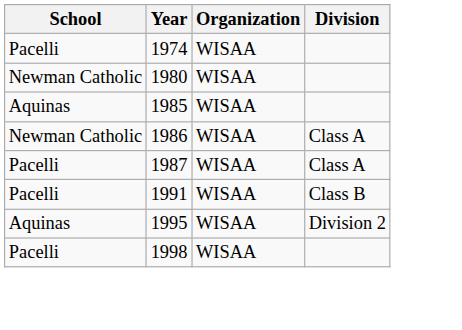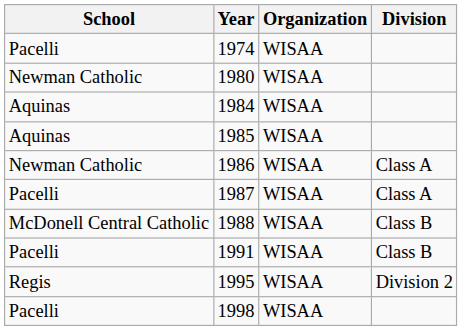 <table class="wikitable">
 <tr>
 <th>School</th>
 <th>Year</th>
 <th>Organization</th>
 <th>Division</th>
 </tr>
 <tr>
 <td>Pacelli</td>
 <td>1974</td>
 <td>WISAA</td>
 <td></td>
 </tr>
 <tr>
 <td>Newman Catholic</td>
 <td>1980</td>
+<td>WISAA</td>
+<td></td>
+</tr>
+<tr>
+<td>Aquinas</td>
+<td>1984</td>
 <td>WISAA</td>
 <td></td>
 </tr>
 <tr>
 <td>Aquinas</td>
 <td>1985</td>
 <td>WISAA</td>
 <td></td>
 </tr>
 <tr>
 <td>Newman Catholic</td>
 <td>1986</td>
 <td>WISAA</td>
 <td>Class A</td>
 </tr>
 <tr>
 <td>Pacelli</td>
 <td>1987</td>
 <td>WISAA</td>
 <td>Class A</td>
 </tr>
 <tr>
+<td>McDonell Central Catholic</td>
+<td>1988</td>
+<td>WISAA</td>
+<td>Class B</td>
+</tr>
+<tr>
 <td>Pacelli</td>
 <td>1991</td>
 <td>WISAA</td>
 <td>Class B</td>
 </tr>
 <tr>
-<td>Aquinas</td>
+<td>Regis</td>
 <td>1995</td>
 <td>WISAA</td>
 <td>Division 2</td>
 </tr>
 <tr>
 <td>Pacelli</td>
 <td>1998</td>
 <td>WISAA</td>
 <td></td>
 </tr>
 </table>
